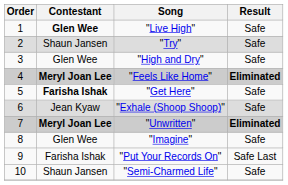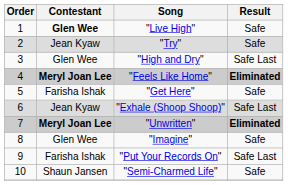 <table class="wikitable plainrowheaders" style="text-align:center;">
 <tr>
 <th scope="col">Order</th>
 <th scope="col">Contestant</th>
 <th scope="col">Song</th>
 <th scope="col">Result</th>
 </tr>
 <tr>
 <td>1</td>
 <td><strong>Glen Wee</strong></td>
 <td>"<a href='#'>Live High</a>"</td>
 <td>Safe</td>
 </tr>
 <tr style="background:#ddd;">
 <td>2</td>
-<td>Shaun Jansen</td>
+<td>Jean Kyaw</td>
 <td>"<a href='#'>Try</a>"</td>
 <td>Safe</td>
 </tr>
 <tr>
 <td>3</td>
 <td>Glen Wee</td>
 <td>"<a href='#'>High and Dry</a>"</td>
-<td>Safe</td>
+<td>Safe Last</td>
 </tr>
 <tr style="background:#ccc;">
 <td>4</td>
 <td><strong>Meryl Joan Lee</strong></td>
 <td>"<a href='#'>Feels Like Home</a>"</td>
 <td><strong>Eliminated</strong></td>
 </tr>
 <tr>
 <td>5</td>
-<td><strong>Farisha Ishak</strong></td>
+<td>Farisha Ishak</td>
 <td>"<a href='#'>Get Here</a>"</td>
 <td>Safe</td>
 </tr>
 <tr style="background:#ddd;">
 <td>6</td>
 <td>Jean Kyaw</td>
 <td>"<a href='#'>Exhale (Shoop Shoop)</a>"</td>
-<td>Safe</td>
+<td>Safe Last</td>
 </tr>
 <tr style="background:#ccc;">
 <td>7</td>
 <td><strong>Meryl Joan Lee</strong></td>
 <td>"<a href='#'>Unwritten</a>"</td>
 <td><strong>Eliminated</strong></td>
 </tr>
 <tr>
 <td>8</td>
 <td>Glen Wee</td>
 <td>"<a href='#'>Imagine</a>"</td>
 <td>Safe</td>
 </tr>
 <tr>
 <td>9</td>
 <td>Farisha Ishak</td>
 <td>"<a href='#'>Put Your Records On</a>"</td>
 <td>Safe Last</td>
 </tr>
 <tr>
 <td>10</td>
 <td>Shaun Jansen</td>
 <td>"<a href='#'>Semi-Charmed Life</a>"</td>
 <td>Safe</td>
 </tr>
 <tr>
 </tr>
 </table>
